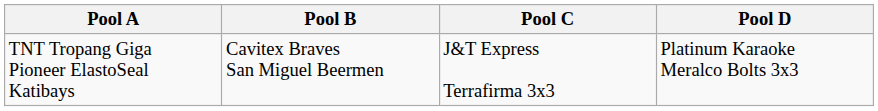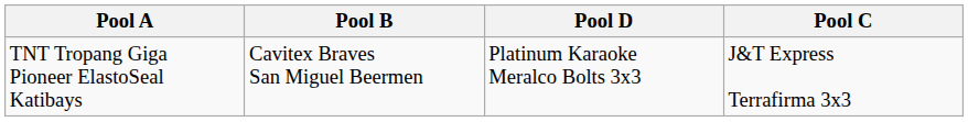 <table class=wikitable width=750>
 <tr>
 <th width=25%>Pool A</th>
 <th width=25%>Pool B</th>
+<th width=25%>Pool D</th>
 <th width=25%>Pool C</th>
-<th width=25%>Pool D</th>
 </tr>
 <tr valign=top>
 <td>TNT Tropang Giga <br> Pioneer ElastoSeal Katibays <br> </td>
 <td>Cavitex Braves <br> San Miguel Beermen <br> </td>
+<td>Platinum Karaoke <br> Meralco Bolts 3x3 <br> </td>
 <td>J&T Express <br>  <br> Terrafirma 3x3</td>
-<td>Platinum Karaoke <br> Meralco Bolts 3x3 <br> </td>
 </tr>
 </table>
